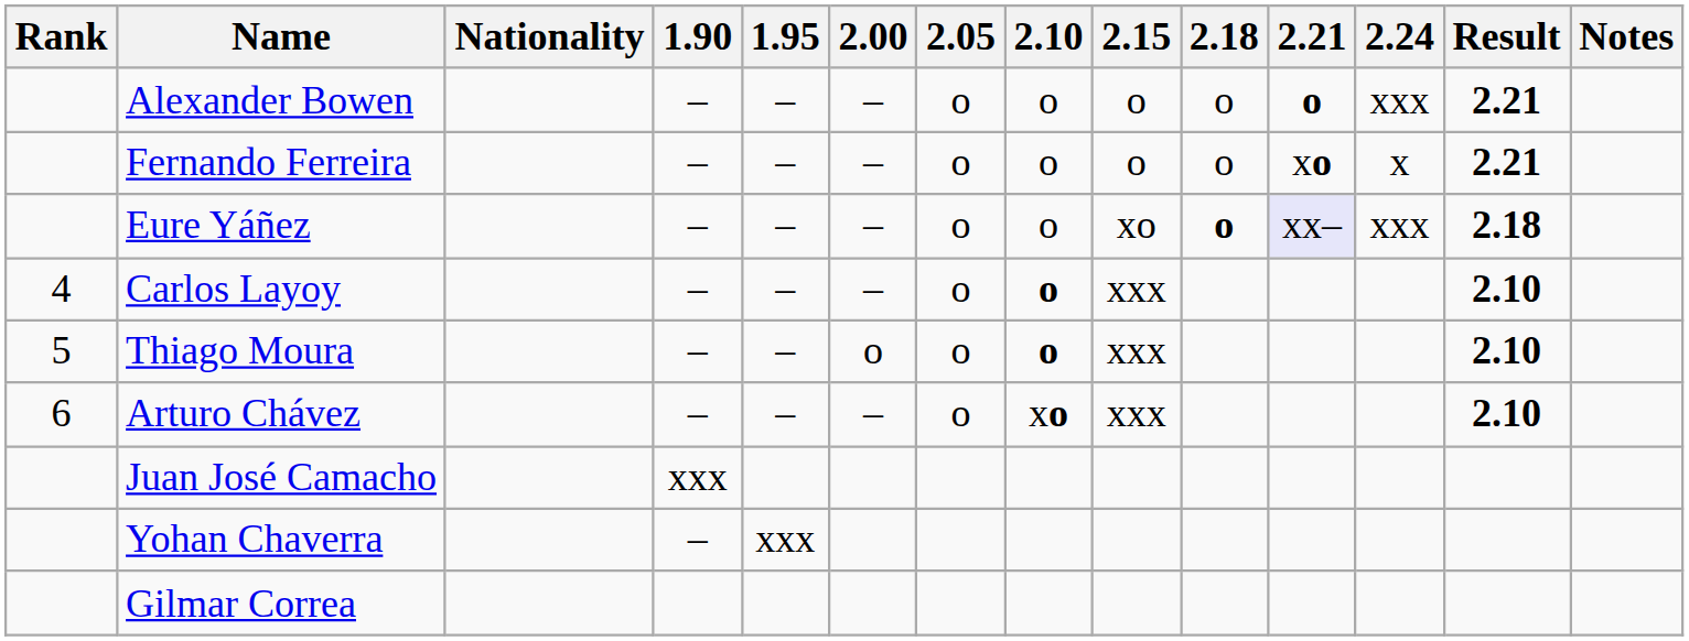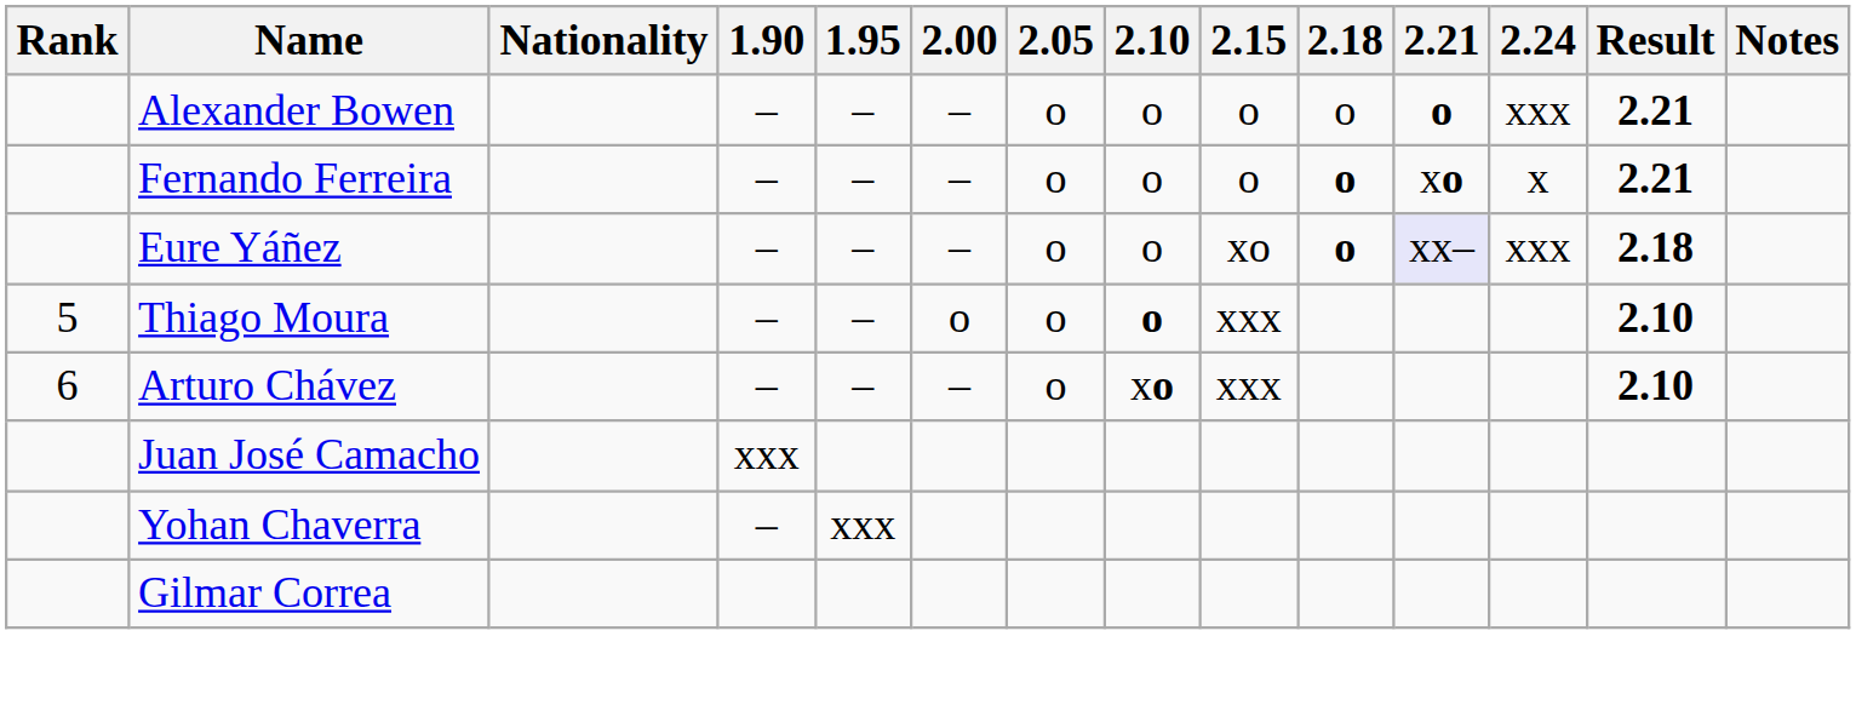 <table class="wikitable sortable" style="text-align:center">
 <tr>
 <th>Rank</th>
 <th>Name</th>
 <th>Nationality</th>
 <th>1.90</th>
 <th>1.95</th>
 <th>2.00</th>
 <th>2.05</th>
 <th>2.10</th>
 <th>2.15</th>
 <th>2.18</th>
 <th>2.21</th>
 <th>2.24</th>
 <th>Result</th>
 <th>Notes</th>
 </tr>
 <tr>
 <td></td>
 <td align=left><a href='#'>Alexander Bowen</a></td>
 <td align=left></td>
 <td>–</td>
 <td>–</td>
 <td>–</td>
 <td>o</td>
 <td>o</td>
 <td>o</td>
 <td>o</td>
 <td><strong>o</strong></td>
 <td>xxx</td>
 <td><strong>2.21</strong></td>
 <td></td>
 </tr>
 <tr>
 <td></td>
 <td align=left><a href='#'>Fernando Ferreira</a></td>
 <td align=left></td>
 <td>–</td>
 <td>–</td>
 <td>–</td>
 <td>o</td>
 <td>o</td>
 <td>o</td>
-<td>o</td>
+<td><strong>o</strong></td>
 <td>x<strong>o</strong></td>
 <td>x</td>
 <td><strong>2.21</strong></td>
 <td></td>
 </tr>
 <tr>
 <td></td>
 <td align=left><a href='#'>Eure Yáñez</a></td>
 <td align=left></td>
 <td>–</td>
 <td>–</td>
 <td>–</td>
 <td>o</td>
 <td>o</td>
 <td>xo</td>
 <td><strong>o</strong></td>
 <td style="background: lavender;">xx–</td>
 <td>xxx</td>
 <td><strong>2.18</strong></td>
-<td></td>
-</tr>
-<tr>
-<td>4</td>
-<td align=left><a href='#'>Carlos Layoy</a></td>
-<td align=left></td>
-<td>–</td>
-<td>–</td>
-<td>–</td>
-<td>o</td>
-<td><strong>o</strong></td>
-<td>xxx</td>
-<td></td>
-<td></td>
-<td></td>
-<td><strong>2.10</strong></td>
 <td></td>
 </tr>
 <tr>
 <td>5</td>
 <td align=left><a href='#'>Thiago Moura</a></td>
 <td align=left></td>
 <td>–</td>
 <td>–</td>
 <td>o</td>
 <td>o</td>
 <td><strong>o</strong></td>
 <td>xxx</td>
 <td></td>
 <td></td>
 <td></td>
 <td><strong>2.10</strong></td>
 <td></td>
 </tr>
 <tr>
 <td>6</td>
 <td align=left><a href='#'>Arturo Chávez</a></td>
 <td align=left></td>
 <td>–</td>
 <td>–</td>
 <td>–</td>
 <td>o</td>
 <td>x<strong>o</strong></td>
 <td>xxx</td>
 <td></td>
 <td></td>
 <td></td>
 <td><strong>2.10</strong></td>
 <td></td>
 </tr>
 <tr>
 <td></td>
 <td align=left><a href='#'>Juan José Camacho</a></td>
 <td align=left></td>
 <td>xxx</td>
 <td></td>
 <td></td>
 <td></td>
 <td></td>
 <td></td>
 <td></td>
 <td></td>
 <td></td>
 <td><strong></strong></td>
 <td></td>
 </tr>
 <tr>
 <td></td>
 <td align=left><a href='#'>Yohan Chaverra</a></td>
 <td align=left></td>
 <td>–</td>
 <td>xxx</td>
 <td></td>
 <td></td>
 <td></td>
 <td></td>
 <td></td>
 <td></td>
 <td></td>
 <td><strong></strong></td>
 <td></td>
 </tr>
 <tr>
 <td></td>
 <td align=left><a href='#'>Gilmar Correa</a></td>
 <td align=left></td>
 <td></td>
 <td></td>
 <td></td>
 <td></td>
 <td></td>
 <td></td>
 <td></td>
 <td></td>
 <td></td>
 <td><strong></strong></td>
 <td></td>
 </tr>
 </table>
